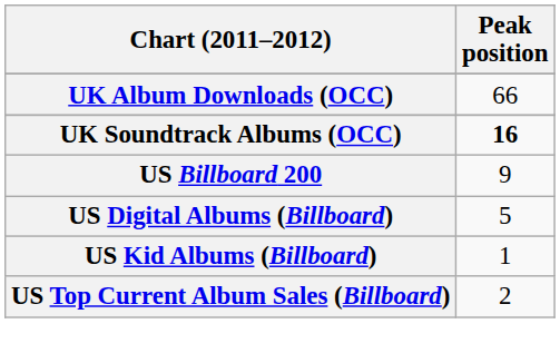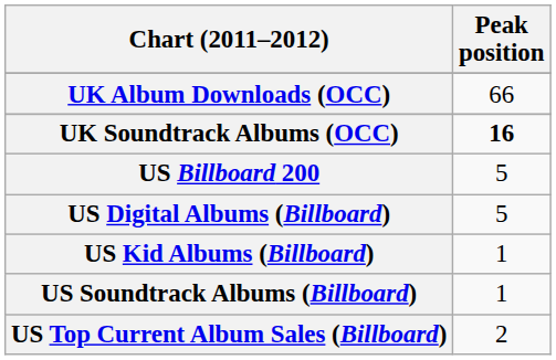 <table class="wikitable sortable plainrowheaders" style="text-align:center">
 <tr>
 <th scope="col">Chart (2011–2012)</th>
 <th scope="col">Peak<br>position</th>
 </tr>
 <tr>
 </tr>
 <tr>
 </tr>
 <tr>
 </tr>
 <tr>
 </tr>
 <tr>
 <th scope="row"><a href='#'>UK Album Downloads</a> (<a href='#'>OCC</a>)</th>
 <td>66</td>
 </tr>
 <tr>
 </tr>
 <tr>
 <th scope="row">UK Soundtrack Albums (<a href='#'>OCC</a>)</th>
 <td><strong>16</strong></td>
 </tr>
 <tr>
 <th scope="row">US <a href='#'><em>Billboard</em> 200</a></th>
-<td>9</td>
+<td>5</td>
 </tr>
 <tr>
 <th scope="row">US <a href='#'>Digital Albums</a> (<em><a href='#'>Billboard</a></em>)</th>
 <td>5</td>
 </tr>
 <tr>
 <th scope="row">US <a href='#'>Kid Albums</a> (<em><a href='#'>Billboard</a></em>)</th>
 <td>1</td>
 </tr>
 <tr>
+<th scope="row">US Soundtrack Albums (<em><a href='#'>Billboard</a></em>)</th>
+<td>1</td>
+</tr>
+<tr>
 <th scope="row">US <a href='#'>Top Current Album Sales</a> (<em><a href='#'>Billboard</a></em>)</th>
 <td>2</td>
 </tr>
 </table>
